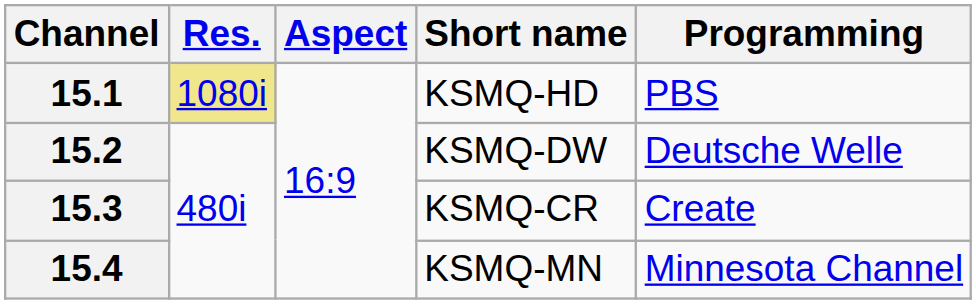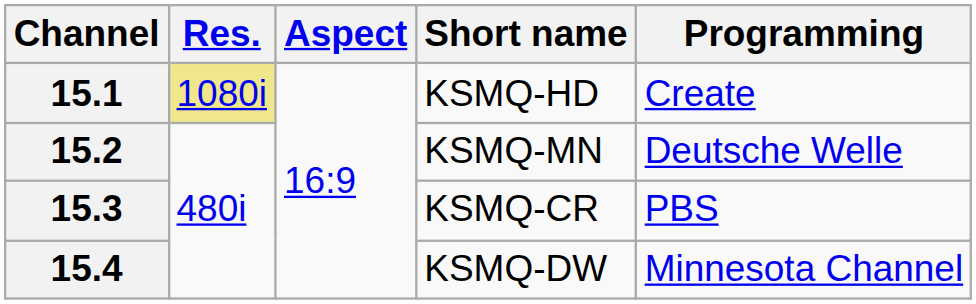 <table class="wikitable">
 <tr>
 <th scope = "col">Channel</th>
 <th scope = "col"><a href='#'>Res.</a></th>
 <th scope = "col"><a href='#'>Aspect</a></th>
 <th scope = "col">Short name</th>
 <th scope = "col">Programming</th>
 </tr>
 <tr>
 <th scope = "row">15.1</th>
 <td style="background: khaki;"><a href='#'>1080i</a></td>
 <td rowspan="4"><a href='#'>16:9</a></td>
 <td>KSMQ-HD</td>
-<td><a href='#'>PBS</a></td>
+<td><a href='#'>Create</a></td>
 </tr>
 <tr>
 <th scope = "row">15.2</th>
 <td rowspan="3"><a href='#'>480i</a></td>
-<td>KSMQ-DW</td>
+<td>KSMQ-MN</td>
 <td><a href='#'>Deutsche Welle</a></td>
 </tr>
 <tr>
 <th scope = "row">15.3</th>
 <td>KSMQ-CR</td>
-<td><a href='#'>Create</a></td>
+<td><a href='#'>PBS</a></td>
 </tr>
 <tr>
 <th scope = "row">15.4</th>
-<td>KSMQ-MN</td>
+<td>KSMQ-DW</td>
 <td><a href='#'>Minnesota Channel</a></td>
 </tr>
 </table>
